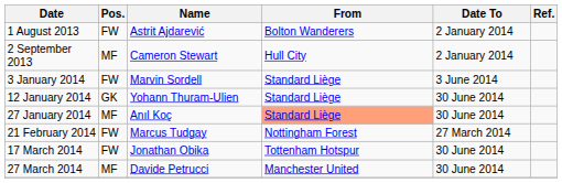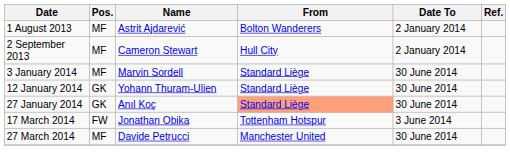 <table class="wikitable" style="font-size:95%;">
 <tr>
 <th style="width:120px;">Date</th>
 <th style="width:25px;">Pos.</th>
 <th style="width:175px;">Name</th>
 <th style="width:225px;">From</th>
 <th style="width:125px;">Date To</th>
 <th style="width:25px;">Ref.</th>
 </tr>
 <tr>
 <td>1 August 2013</td>
-<td>FW</td>
+<td>MF</td>
 <td> <a href='#'>Astrit Ajdarević</a></td>
 <td> <a href='#'>Bolton Wanderers</a></td>
 <td>2 January 2014</td>
 <td></td>
 </tr>
 <tr>
 <td>2 September 2013</td>
 <td>MF</td>
 <td> <a href='#'>Cameron Stewart</a></td>
 <td> <a href='#'>Hull City</a></td>
 <td>2 January 2014</td>
 <td></td>
 </tr>
 <tr>
 <td>3 January 2014</td>
-<td>FW</td>
+<td>MF</td>
 <td> <a href='#'>Marvin Sordell</a></td>
 <td> <a href='#'>Standard Liège</a></td>
-<td>3 June 2014</td>
+<td>30 June 2014</td>
 <td></td>
 </tr>
 <tr>
 <td>12 January 2014</td>
 <td>GK</td>
 <td> <a href='#'>Yohann Thuram-Ulien</a></td>
 <td> <a href='#'>Standard Liège</a></td>
 <td>30 June 2014</td>
 <td></td>
 </tr>
 <tr>
 <td>27 January 2014</td>
-<td>MF</td>
+<td>GK</td>
 <td> <a href='#'>Anıl Koç</a></td>
 <td style="background: lightsalmon;"> <a href='#'>Standard Liège</a></td>
 <td>30 June 2014</td>
-<td></td>
-</tr>
-<tr>
-<td>21 February 2014</td>
-<td>FW</td>
-<td> <a href='#'>Marcus Tudgay</a></td>
-<td> <a href='#'>Nottingham Forest</a></td>
-<td>27 March 2014</td>
 <td></td>
 </tr>
 <tr>
 <td>17 March 2014</td>
 <td>FW</td>
 <td> <a href='#'>Jonathan Obika</a></td>
 <td> <a href='#'>Tottenham Hotspur</a></td>
-<td>30 June 2014</td>
+<td>3 June 2014</td>
 <td></td>
 </tr>
 <tr>
 <td>27 March 2014</td>
 <td>MF</td>
 <td> <a href='#'>Davide Petrucci</a></td>
 <td> <a href='#'>Manchester United</a></td>
 <td>30 June 2014</td>
 <td></td>
 </tr>
 <tr>
 </tr>
 </table>
